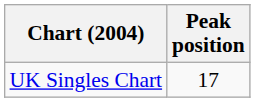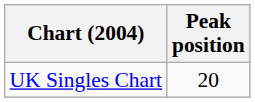 <table class="wikitable">
 <tr>
 <th>Chart (2004)</th>
 <th>Peak<br>position</th>
 </tr>
 <tr>
 <td><a href='#'>UK Singles Chart</a></td>
-<td align="center">17</td>
+<td align="center">20</td>
 </tr>
 </table>
